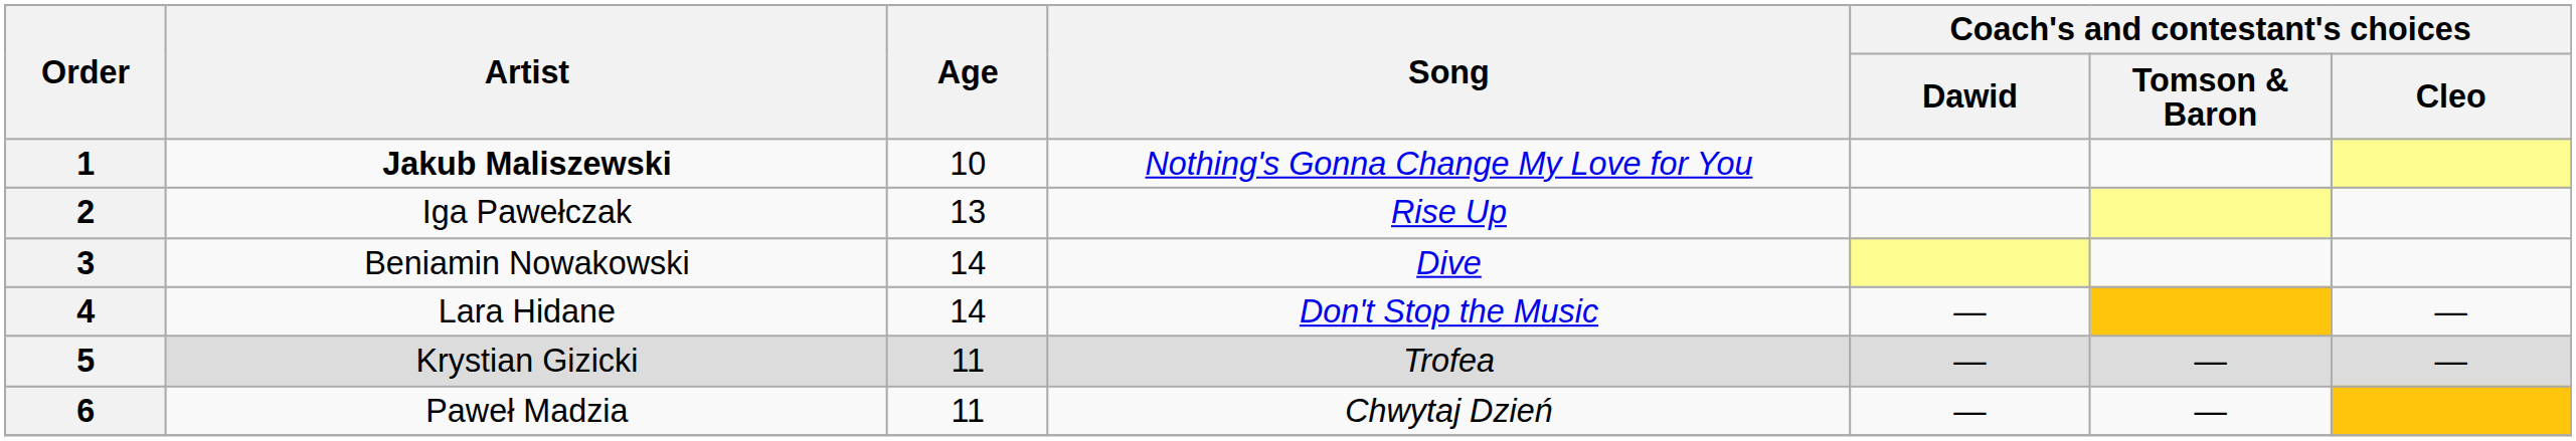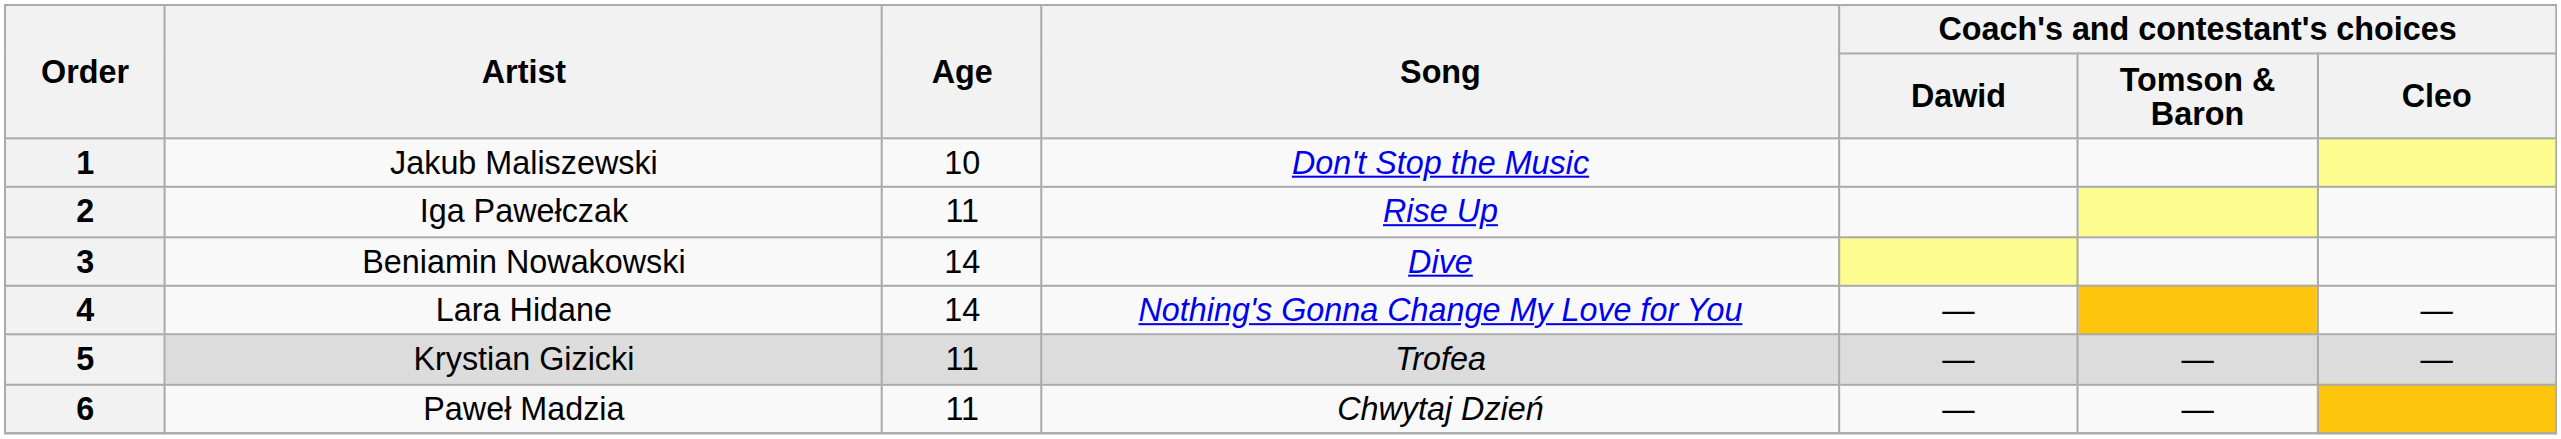 <table class="wikitable" style="text-align:center; line-height:17px; width:100%;">
 <tr>
 <th scope="col" rowspan="2" style="width:04%;">Order</th>
 <th scope="col" rowspan="2" style="width:18%;">Artist</th>
 <th scope="col" rowspan="2" style="width:04%;">Age</th>
 <th scope="col" rowspan="2" style="width:20%;">Song</th>
 <th colspan="3">Coach's and contestant's choices</th>
 </tr>
 <tr>
 <th style="width:06%;">Dawid</th>
 <th style="width:06%;">Tomson & Baron</th>
 <th style="width:06%;">Cleo</th>
 </tr>
 <tr>
 <th>1</th>
-<td><strong>Jakub Maliszewski</strong></td>
+<td>Jakub Maliszewski</td>
 <td>10</td>
-<td><em><a href='#'>Nothing's Gonna Change My Love for You</a></em></td>
+<td><a href='#'><em>Don't Stop the Music</em></a></td>
 <td><strong></strong></td>
 <td><strong></strong></td>
 <td style="background:#fdfc8f;"><strong></strong></td>
 </tr>
 <tr>
 <th>2</th>
 <td>Iga Pawełczak</td>
-<td>13</td>
+<td>11</td>
 <td><a href='#'><em>Rise Up</em></a></td>
 <td><strong></strong></td>
 <td style="background:#fdfc8f;"><strong></strong></td>
 <td><strong></strong></td>
 </tr>
 <tr>
 <th>3</th>
 <td>Beniamin Nowakowski</td>
 <td>14</td>
 <td><a href='#'><em>Dive</em></a></td>
 <td style="background:#fdfc8f;"><strong></strong></td>
 <td><strong></strong></td>
 <td><strong></strong></td>
 </tr>
 <tr>
 <th>4</th>
 <td>Lara Hidane</td>
 <td>14</td>
-<td><a href='#'><em>Don't Stop the Music</em></a></td>
+<td><em><a href='#'>Nothing's Gonna Change My Love for You</a></em></td>
 <td>—</td>
 <td style="background-color:#FFC40C;"><strong></strong></td>
 <td>—</td>
 </tr>
 <tr style="background:#DCDCDC;">
 <th>5</th>
 <td>Krystian Gizicki</td>
 <td>11</td>
 <td><em>Trofea</em></td>
 <td>—</td>
 <td>—</td>
 <td>—</td>
 </tr>
 <tr>
 <th>6</th>
 <td>Paweł Madzia</td>
 <td>11</td>
 <td><em>Chwytaj Dzień</em></td>
 <td>—</td>
 <td>—</td>
 <td style="background-color:#FFC40C;"><strong></strong></td>
 </tr>
 <tr>
 </tr>
 </table>
